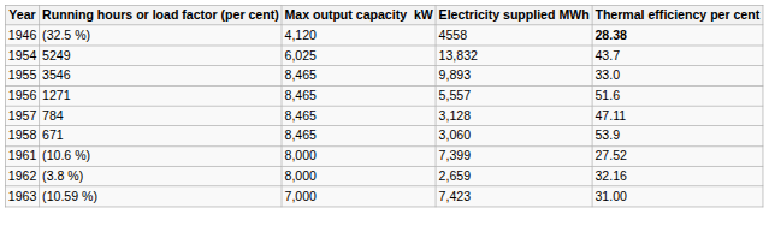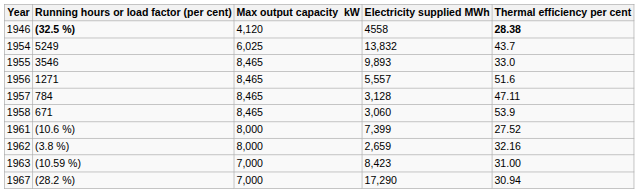 <table class="wikitable">
 <tr>
 <th>Year</th>
 <th>Running hours or load factor (per cent)</th>
 <th>Max output capacity  kW</th>
 <th>Electricity supplied MWh</th>
 <th>Thermal efficiency per cent</th>
 </tr>
 <tr>
 <td>1946</td>
-<td>(32.5 %)</td>
+<td><strong>(32.5 %)</strong></td>
 <td>4,120</td>
 <td>4558</td>
 <td><strong>28.38</strong></td>
 </tr>
 <tr>
 <td>1954</td>
 <td>5249</td>
 <td>6,025</td>
 <td>13,832</td>
 <td>43.7</td>
 </tr>
 <tr>
 <td>1955</td>
 <td>3546</td>
 <td>8,465</td>
 <td>9,893</td>
 <td>33.0</td>
 </tr>
 <tr>
 <td>1956</td>
 <td>1271</td>
 <td>8,465</td>
 <td>5,557</td>
 <td>51.6</td>
 </tr>
 <tr>
 <td>1957</td>
 <td>784</td>
 <td>8,465</td>
 <td>3,128</td>
 <td>47.11</td>
 </tr>
 <tr>
 <td>1958</td>
 <td>671</td>
 <td>8,465</td>
 <td>3,060</td>
 <td>53.9</td>
 </tr>
 <tr>
 <td>1961</td>
 <td>(10.6 %)</td>
 <td>8,000</td>
 <td>7,399</td>
 <td>27.52</td>
 </tr>
 <tr>
 <td>1962</td>
 <td>(3.8 %)</td>
 <td>8,000</td>
 <td>2,659</td>
 <td>32.16</td>
 </tr>
 <tr>
 <td>1963</td>
 <td>(10.59 %)</td>
 <td>7,000</td>
-<td>7,423</td>
+<td>8,423</td>
 <td>31.00</td>
 </tr>
+<tr>
+<td>1967</td>
+<td>(28.2 %)</td>
+<td>7,000</td>
+<td>17,290</td>
+<td>30.94</td>
+</tr>
 </table>
